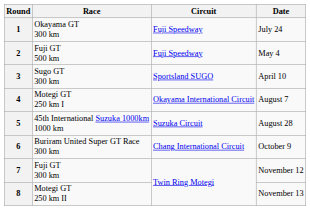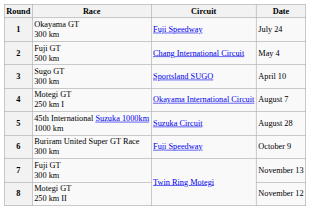 <table class="wikitable" style="font-size: 85%;">
 <tr>
 <th>Round</th>
 <th>Race</th>
 <th>Circuit</th>
 <th>Date</th>
 </tr>
 <tr>
 <th>1</th>
 <td>Okayama GT<br>300 km</td>
 <td> <a href='#'>Fuji Speedway</a></td>
 <td>July 24</td>
 </tr>
 <tr>
 <th>2</th>
 <td>Fuji GT <br>500 km</td>
-<td> <a href='#'>Fuji Speedway</a></td>
+<td> <a href='#'>Chang International Circuit</a></td>
 <td>May 4</td>
 </tr>
 <tr>
 <th>3</th>
 <td>Sugo GT<br>300 km</td>
 <td> <a href='#'>Sportsland SUGO</a></td>
 <td>April 10</td>
 </tr>
 <tr>
 <th>4</th>
 <td>Motegi GT<br>250 km I</td>
 <td> <a href='#'>Okayama International Circuit</a></td>
 <td>August 7</td>
 </tr>
 <tr>
 <th>5</th>
 <td>45th International <a href='#'>Suzuka 1000km</a><br>1000 km</td>
 <td> <a href='#'>Suzuka Circuit</a></td>
 <td>August 28</td>
 </tr>
 <tr>
 <th>6</th>
 <td>Buriram United Super GT Race<br>300 km</td>
-<td> <a href='#'>Chang International Circuit</a></td>
+<td> <a href='#'>Fuji Speedway</a></td>
 <td>October 9</td>
 </tr>
 <tr>
 <th>7</th>
 <td>Fuji GT <br>300 km</td>
 <td rowspan=2> <a href='#'>Twin Ring Motegi</a></td>
-<td>November 12</td>
+<td>November 13</td>
 </tr>
 <tr>
 <th>8</th>
 <td>Motegi GT<br>250 km II</td>
-<td>November 13</td>
+<td>November 12</td>
 </tr>
 </table>
